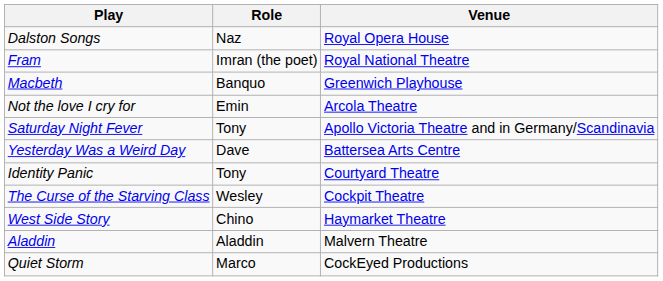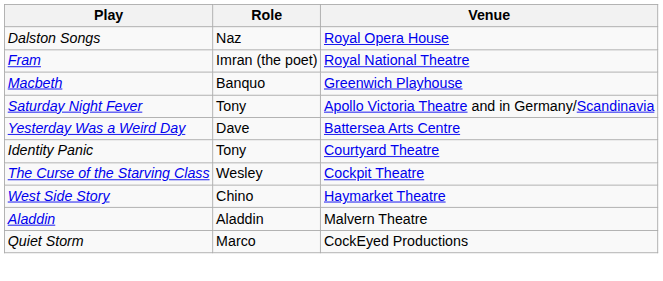 <table class="wikitable sortable">
 <tr>
 <th>Play</th>
 <th>Role</th>
 <th class="unsortable">Venue</th>
 </tr>
 <tr>
 <td><em>Dalston Songs</em></td>
 <td>Naz</td>
 <td><a href='#'>Royal Opera House</a></td>
 </tr>
 <tr>
 <td><em><a href='#'>Fram</a></em></td>
 <td>Imran (the poet)</td>
 <td><a href='#'>Royal National Theatre</a></td>
 </tr>
 <tr>
 <td><em><a href='#'>Macbeth</a></em></td>
 <td>Banquo</td>
 <td><a href='#'>Greenwich Playhouse</a></td>
-</tr>
-<tr>
-<td><em>Not the love I cry for</em></td>
-<td>Emin</td>
-<td><a href='#'>Arcola Theatre</a></td>
 </tr>
 <tr>
 <td><em><a href='#'>Saturday Night Fever</a></em></td>
 <td>Tony</td>
 <td><a href='#'>Apollo Victoria Theatre</a> and in Germany/<a href='#'>Scandinavia</a></td>
 </tr>
 <tr>
 <td><em><a href='#'>Yesterday Was a Weird Day</a></em></td>
 <td>Dave</td>
 <td><a href='#'>Battersea Arts Centre</a></td>
 </tr>
 <tr>
 <td><em>Identity Panic</em></td>
 <td>Tony</td>
 <td><a href='#'>Courtyard Theatre</a></td>
 </tr>
 <tr>
 <td><em><a href='#'>The Curse of the Starving Class</a></em></td>
 <td>Wesley</td>
 <td><a href='#'>Cockpit Theatre</a></td>
 </tr>
 <tr>
 <td><em><a href='#'>West Side Story</a></em></td>
 <td>Chino</td>
 <td><a href='#'>Haymarket Theatre</a></td>
 </tr>
 <tr>
 <td><em><a href='#'>Aladdin</a></em></td>
 <td>Aladdin</td>
 <td>Malvern Theatre</td>
 </tr>
 <tr>
 <td><em>Quiet Storm</em></td>
 <td>Marco</td>
 <td>CockEyed Productions</td>
 </tr>
 </table>
